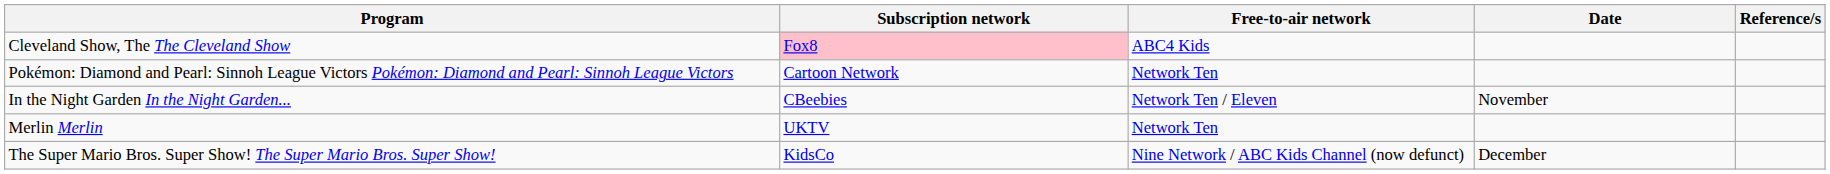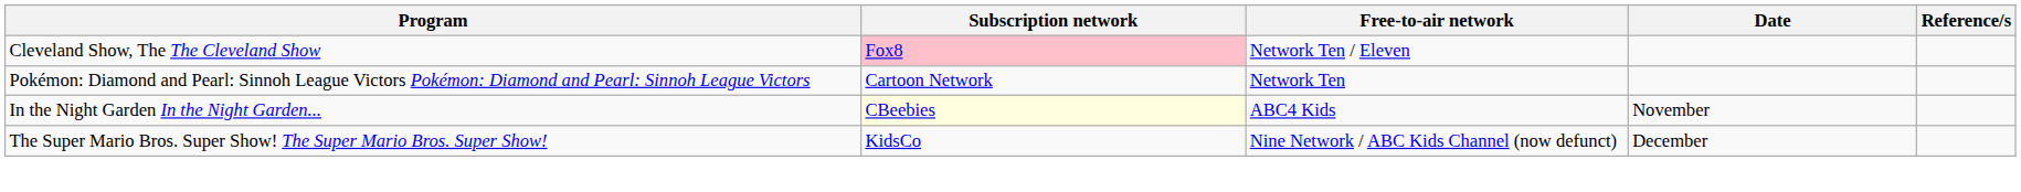 <table class="wikitable sortable" width="100%" style="font-size:90%;">
 <tr bgcolor="#efefef">
 <th width=45%>Program</th>
 <th width=20%>Subscription network</th>
 <th width=20%>Free-to-air network</th>
 <th width=15%>Date</th>
 <th class="unsortable">Reference/s</th>
 </tr>
 <tr>
 <td><span>Cleveland Show, The</span>  <em><a href='#'>The Cleveland Show</a></em></td>
 <td style="background: pink;"><a href='#'>Fox8</a></td>
-<td><a href='#'>ABC4 Kids</a></td>
+<td><a href='#'>Network Ten</a> / <a href='#'>Eleven</a></td>
 <td></td>
 <td></td>
 </tr>
 <tr>
 <td><span>Pokémon: Diamond and Pearl: Sinnoh League Victors</span>  <em><a href='#'>Pokémon: Diamond and Pearl: Sinnoh League Victors</a></em></td>
 <td><a href='#'>Cartoon Network</a></td>
 <td><a href='#'>Network Ten</a></td>
 <td></td>
 <td></td>
 </tr>
 <tr>
 <td><span>In the Night Garden </span>  <em><a href='#'>In the Night Garden...</a></em></td>
-<td><a href='#'>CBeebies</a></td>
-<td><a href='#'>Network Ten</a> / <a href='#'>Eleven</a></td>
+<td style="background: lightyellow;"><a href='#'>CBeebies</a></td>
+<td><a href='#'>ABC4 Kids</a></td>
 <td>November</td>
-<td></td>
-</tr>
-<tr>
-<td><span>Merlin</span>  <em><a href='#'>Merlin</a></em></td>
-<td><a href='#'>UKTV</a></td>
-<td><a href='#'>Network Ten</a></td>
-<td></td>
 <td></td>
 </tr>
 <tr>
 <td><span>The Super Mario Bros. Super Show!</span>  <em><a href='#'>The Super Mario Bros. Super Show!</a></em></td>
 <td><a href='#'>KidsCo</a></td>
 <td><a href='#'>Nine Network</a> / <a href='#'>ABC Kids Channel</a> (now defunct)</td>
 <td>December</td>
 </tr>
 </table>
